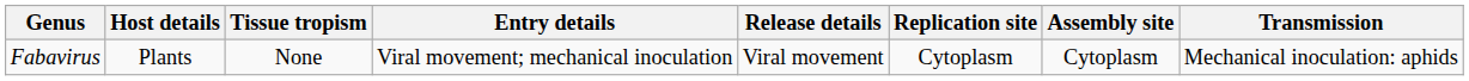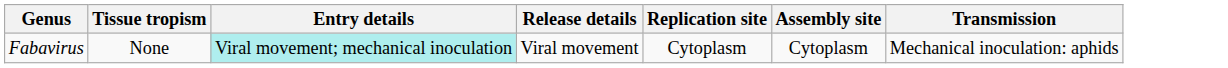 <table class="wikitable sortable" style="text-align:center">
 <tr>
 <th>Genus</th>
-<th>Host details</th>
 <th>Tissue tropism</th>
 <th>Entry details</th>
 <th>Release details</th>
 <th>Replication site</th>
 <th>Assembly site</th>
 <th>Transmission</th>
 </tr>
 <tr>
 <td><em>Fabavirus</em></td>
-<td>Plants</td>
 <td>None</td>
-<td>Viral movement; mechanical inoculation</td>
+<td style="background: paleturquoise;">Viral movement; mechanical inoculation</td>
 <td>Viral movement</td>
 <td>Cytoplasm</td>
 <td>Cytoplasm</td>
 <td>Mechanical inoculation: aphids</td>
 </tr>
 </table>
